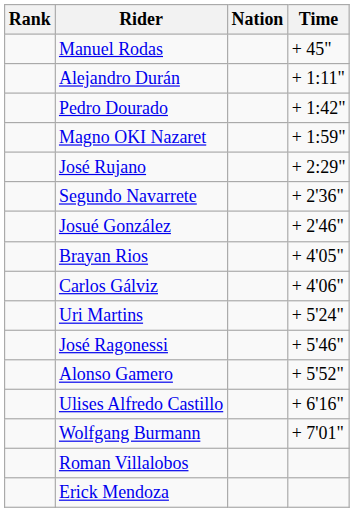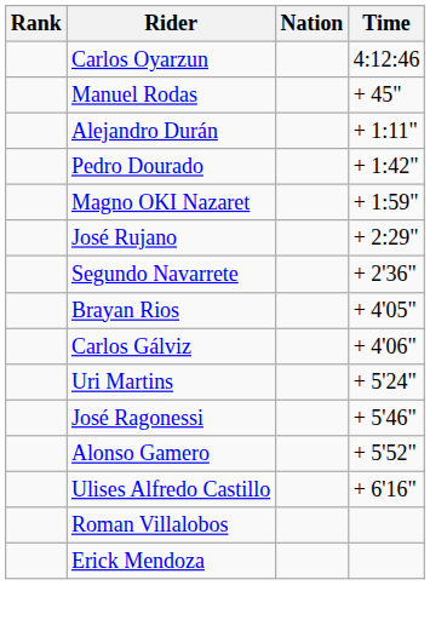 <table class="wikitable sortable" style="font-size:95%" style="width:35em;" style="text-align:center">
 <tr>
 <th>Rank</th>
 <th>Rider</th>
 <th>Nation</th>
 <th>Time</th>
+</tr>
+<tr>
+<td></td>
+<td align=left><a href='#'>Carlos Oyarzun</a></td>
+<td align=left></td>
+<td>4:12:46</td>
 </tr>
 <tr>
 <td></td>
 <td align=left><a href='#'>Manuel Rodas</a></td>
 <td align=left></td>
 <td>+ 45"</td>
 </tr>
 <tr>
 <td></td>
 <td align=left><a href='#'>Alejandro Durán</a></td>
 <td align=left></td>
 <td>+ 1:11"</td>
 </tr>
 <tr>
 <td></td>
 <td align=left><a href='#'>Pedro Dourado</a></td>
 <td align=left></td>
 <td>+ 1:42"</td>
 </tr>
 <tr>
 <td></td>
 <td align=left><a href='#'>Magno OKI Nazaret</a></td>
 <td align=left></td>
 <td>+ 1:59"</td>
 </tr>
 <tr>
 <td></td>
 <td align=left><a href='#'>José Rujano</a></td>
 <td align=left></td>
 <td>+ 2:29"</td>
 </tr>
 <tr>
 <td></td>
 <td align=left><a href='#'>Segundo Navarrete</a></td>
 <td align=left></td>
 <td>+ 2'36"</td>
 </tr>
 <tr>
 <td></td>
-<td align=left><a href='#'>Josué González</a></td>
-<td align=left></td>
-<td>+ 2'46"</td>
-</tr>
-<tr>
-<td></td>
 <td align=left><a href='#'>Brayan Rios</a></td>
 <td align=left></td>
 <td>+ 4'05"</td>
 </tr>
 <tr>
 <td></td>
 <td align=left><a href='#'>Carlos Gálviz</a></td>
 <td align=left></td>
 <td>+ 4'06"</td>
 </tr>
 <tr>
 <td></td>
 <td align=left><a href='#'>Uri Martins</a></td>
 <td align=left></td>
 <td>+ 5'24"</td>
 </tr>
 <tr>
 <td></td>
 <td align=left><a href='#'>José Ragonessi</a></td>
 <td align=left></td>
 <td>+ 5'46"</td>
 </tr>
 <tr>
 <td></td>
 <td align=left><a href='#'>Alonso Gamero</a></td>
 <td align=left></td>
 <td>+ 5'52"</td>
 </tr>
 <tr>
 <td></td>
 <td align=left><a href='#'>Ulises Alfredo Castillo</a></td>
 <td align=left></td>
 <td>+ 6'16"</td>
 </tr>
 <tr>
 <td></td>
-<td align=left><a href='#'>Wolfgang Burmann</a></td>
-<td align=left></td>
-<td>+ 7'01"</td>
-</tr>
-<tr>
-<td></td>
 <td align=left><a href='#'>Roman Villalobos</a></td>
 <td align=left></td>
 <td></td>
 </tr>
 <tr>
 <td></td>
 <td align=left><a href='#'>Erick Mendoza</a></td>
 <td align=left></td>
 <td></td>
 </tr>
 </table>
